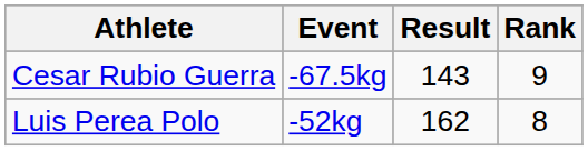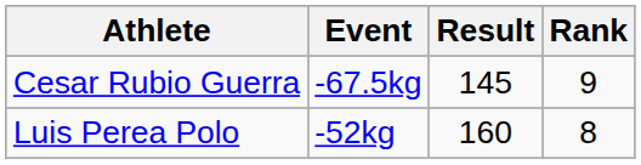 <table class="wikitable">
 <tr>
 <th>Athlete</th>
 <th>Event</th>
 <th>Result</th>
 <th>Rank</th>
 </tr>
 <tr align=center>
 <td align=left><a href='#'>Cesar Rubio Guerra</a></td>
 <td align=left><a href='#'>-67.5kg</a></td>
-<td>143</td>
+<td>145</td>
 <td>9</td>
 </tr>
 <tr align=center>
 <td align=left><a href='#'>Luis Perea Polo</a></td>
 <td align=left><a href='#'>-52kg</a></td>
-<td>162</td>
+<td>160</td>
 <td>8</td>
 </tr>
 </table>
